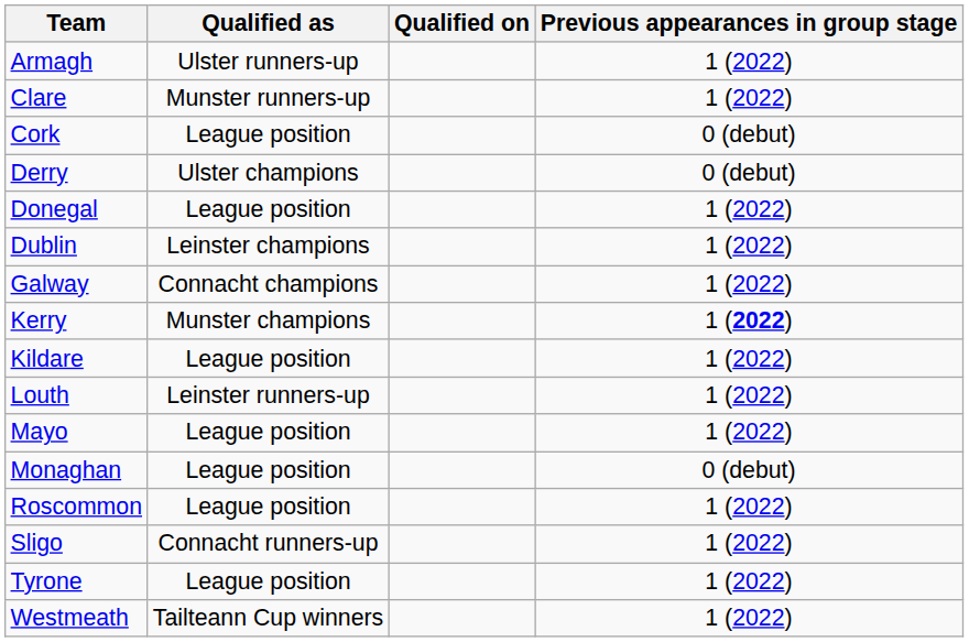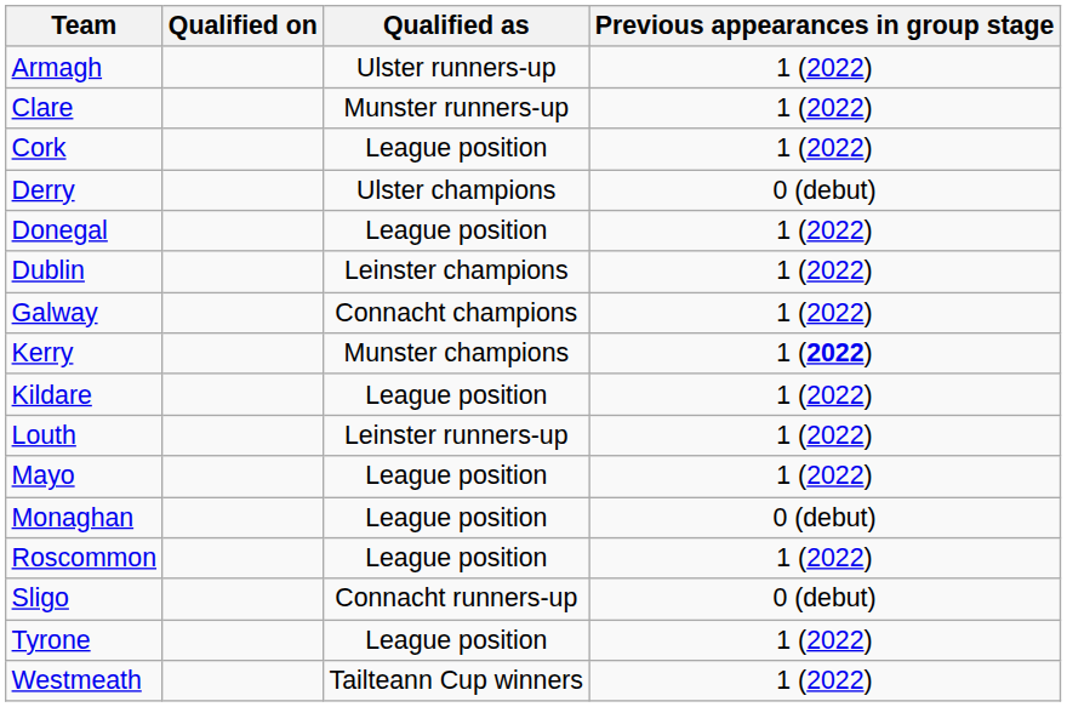 <table class="wikitable sortable" style="text-align:center">
 <tr>
 <th>Team</th>
+<th>Qualified on</th>
 <th>Qualified as</th>
-<th>Qualified on</th>
 <th><strong>Previous appearances in</strong> group stage</th>
 </tr>
 <tr>
 <td align="left"> <a href='#'>Armagh</a></td>
+<td></td>
 <td>Ulster runners-up</td>
-<td></td>
 <td>1 (<a href='#'>2022</a>)</td>
 </tr>
 <tr>
 <td align="left"> <a href='#'>Clare</a></td>
+<td></td>
 <td>Munster runners-up</td>
-<td></td>
 <td>1 (<a href='#'>2022</a>)</td>
 </tr>
 <tr>
 <td align="left"> <a href='#'>Cork</a></td>
+<td></td>
 <td>League position</td>
-<td></td>
-<td>0 (debut)</td>
+<td>1 (<a href='#'>2022</a>)</td>
 </tr>
 <tr>
 <td align="left"> <a href='#'>Derry</a></td>
+<td></td>
 <td>Ulster champions</td>
-<td></td>
 <td>0 (debut)</td>
 </tr>
 <tr>
 <td align="left"> <a href='#'>Donegal</a></td>
+<td></td>
 <td>League position</td>
-<td></td>
 <td>1 (<a href='#'>2022</a>)</td>
 </tr>
 <tr>
 <td align="left"> <a href='#'>Dublin</a></td>
+<td></td>
 <td>Leinster champions</td>
-<td></td>
 <td>1 (<a href='#'>2022</a>)</td>
 </tr>
 <tr>
 <td align="left"> <a href='#'>Galway</a></td>
+<td></td>
 <td>Connacht champions</td>
-<td></td>
 <td>1 (<a href='#'>2022</a>)</td>
 </tr>
 <tr>
 <td align="left"> <a href='#'>Kerry</a></td>
+<td></td>
 <td>Munster champions</td>
-<td></td>
 <td>1 (<a href='#'><strong>2022</strong></a>)</td>
 </tr>
 <tr>
 <td align="left"> <a href='#'>Kildare</a></td>
+<td></td>
 <td>League position</td>
-<td></td>
 <td>1 (<a href='#'>2022</a>)</td>
 </tr>
 <tr>
 <td align="left"> <a href='#'>Louth</a></td>
+<td></td>
 <td>Leinster runners-up</td>
-<td></td>
 <td>1 (<a href='#'>2022</a>)</td>
 </tr>
 <tr>
 <td align="left"> <a href='#'>Mayo</a></td>
+<td></td>
 <td>League position</td>
-<td></td>
 <td>1 (<a href='#'>2022</a>)</td>
 </tr>
 <tr>
 <td align="left"> <a href='#'>Monaghan</a></td>
+<td></td>
 <td>League position</td>
-<td></td>
 <td>0 (debut)</td>
 </tr>
 <tr>
 <td align="left"> <a href='#'>Roscommon</a></td>
+<td></td>
 <td>League position</td>
-<td></td>
 <td>1 (<a href='#'>2022</a>)</td>
 </tr>
 <tr>
 <td align="left"> <a href='#'>Sligo</a></td>
+<td></td>
 <td>Connacht runners-up</td>
-<td></td>
-<td>1 (<a href='#'>2022</a>)</td>
+<td>0 (debut)</td>
 </tr>
 <tr>
 <td align="left"> <a href='#'>Tyrone</a></td>
+<td></td>
 <td>League position</td>
-<td></td>
 <td>1 (<a href='#'>2022</a>)</td>
 </tr>
 <tr>
 <td align="left"> <a href='#'>Westmeath</a></td>
+<td></td>
 <td>Tailteann Cup winners</td>
-<td></td>
 <td>1 (<a href='#'>2022</a>)</td>
 </tr>
 </table>
